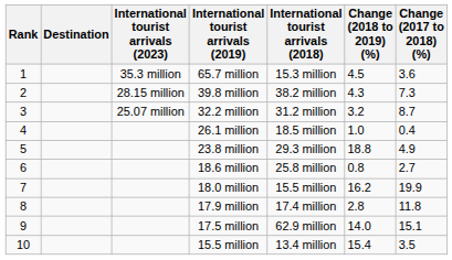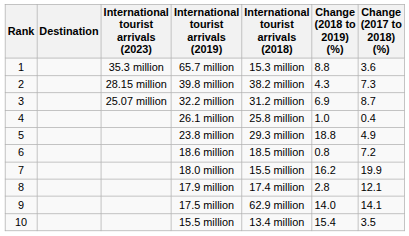 <table class="wikitable sortable" style="margin:1em auto 1em auto; text-align:center;">
 <tr>
 <th>Rank</th>
 <th>Destination</th>
 <th>International<br> tourist<br> arrivals<br> (2023)</th>
 <th>International<br> tourist<br> arrivals<br> (2019)</th>
 <th>International<br> tourist<br> arrivals<br> (2018)</th>
 <th>Change<br> (2018 to<br> 2019)<br> (%)</th>
 <th>Change<br> (2017 to<br> 2018)<br> (%)</th>
 </tr>
 <tr>
 <td>1</td>
 <td align="left"></td>
 <td>35.3 million</td>
 <td>65.7 million</td>
 <td>15.3 million</td>
-<td align="left"> 4.5</td>
+<td align="left"> 8.8</td>
 <td align="left"> 3.6</td>
 </tr>
 <tr>
 <td>2</td>
 <td align="left"></td>
 <td>28.15 million</td>
 <td>39.8 million</td>
 <td>38.2 million</td>
 <td align="left"> 4.3</td>
 <td align="left"> 7.3</td>
 </tr>
 <tr>
 <td>3</td>
 <td align="left"></td>
 <td>25.07 million</td>
 <td>32.2 million</td>
 <td>31.2 million</td>
-<td align="left"> 3.2</td>
+<td align="left"> 6.9</td>
 <td align="left"> 8.7</td>
 </tr>
 <tr>
 <td>4</td>
 <td align="left"></td>
 <td></td>
 <td>26.1 million</td>
-<td>18.5 million</td>
+<td>25.8 million</td>
 <td align="left"> 1.0</td>
 <td align="left"> 0.4</td>
 </tr>
 <tr>
 <td>5</td>
 <td align="left"></td>
 <td></td>
 <td>23.8 million</td>
 <td>29.3 million</td>
 <td align="left"> 18.8</td>
 <td align="left"> 4.9</td>
 </tr>
 <tr>
 <td>6</td>
 <td align="left"></td>
 <td></td>
 <td>18.6 million</td>
-<td>25.8 million</td>
+<td>18.5 million</td>
 <td align="left"> 0.8</td>
-<td align="left"> 2.7</td>
+<td align="left"> 7.2</td>
 </tr>
 <tr>
 <td>7</td>
 <td align="left"></td>
 <td></td>
 <td>18.0 million</td>
 <td>15.5 million</td>
 <td align="left"> 16.2</td>
 <td align="left"> 19.9</td>
 </tr>
 <tr>
 <td>8</td>
 <td align="left"></td>
 <td></td>
 <td>17.9 million</td>
 <td>17.4 million</td>
 <td align="left"> 2.8</td>
-<td align="left"> 11.8</td>
+<td align="left"> 12.1</td>
 </tr>
 <tr>
 <td>9</td>
 <td align="left"></td>
 <td></td>
 <td>17.5 million</td>
 <td>62.9 million</td>
 <td align="left"> 14.0</td>
-<td align="left"> 15.1</td>
+<td align="left"> 14.1</td>
 </tr>
 <tr>
 <td>10</td>
 <td align="left"></td>
 <td></td>
 <td>15.5 million</td>
 <td>13.4 million</td>
 <td align="left"> 15.4</td>
 <td align="left"> 3.5</td>
 </tr>
 </table>
